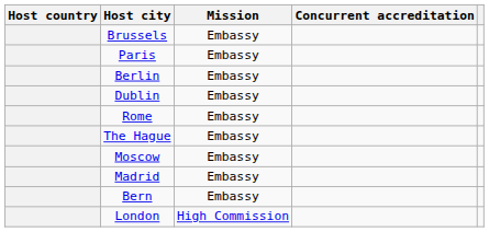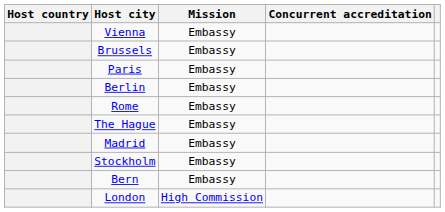 <table class="wikitable plainrowheaders" style="text-align:center;">
 <tr>
 <th scope="col">Host country</th>
 <th scope="col">Host city</th>
 <th scope="col">Mission</th>
 <th scope="col">Concurrent accreditation</th>
 <th scope="col"></th>
+</tr>
+<tr>
+<th scope="row"></th>
+<td><a href='#'>Vienna</a></td>
+<td>Embassy</td>
+<td></td>
+<td></td>
 </tr>
 <tr>
 <th scope="row"></th>
 <td><a href='#'>Brussels</a></td>
 <td>Embassy</td>
 <td></td>
 <td></td>
 </tr>
 <tr>
 <th scope="row"></th>
 <td><a href='#'>Paris</a></td>
 <td>Embassy</td>
 <td></td>
 <td></td>
 </tr>
 <tr>
 <th scope="row"></th>
 <td><a href='#'>Berlin</a></td>
 <td>Embassy</td>
 <td></td>
 <td></td>
 </tr>
 <tr>
 <th scope="row"></th>
-<td><a href='#'>Dublin</a></td>
-<td>Embassy</td>
-<td></td>
-<td></td>
-</tr>
-<tr>
-<th scope="row"></th>
 <td><a href='#'>Rome</a></td>
 <td>Embassy</td>
 <td></td>
 <td></td>
 </tr>
 <tr>
 <th scope="row"></th>
 <td><a href='#'>The Hague</a></td>
 <td>Embassy</td>
 <td></td>
 <td></td>
 </tr>
 <tr>
 <th scope="row"></th>
-<td><a href='#'>Moscow</a></td>
+<td><a href='#'>Madrid</a></td>
 <td>Embassy</td>
 <td></td>
 <td></td>
 </tr>
 <tr>
 <th scope="row"></th>
-<td><a href='#'>Madrid</a></td>
+<td><a href='#'>Stockholm</a></td>
 <td>Embassy</td>
 <td></td>
 <td></td>
 </tr>
 <tr>
 <th scope="row"></th>
 <td><a href='#'>Bern</a></td>
 <td>Embassy</td>
 <td></td>
 <td></td>
 </tr>
 <tr>
 <th scope="row"></th>
 <td><a href='#'>London</a></td>
 <td><a href='#'>High Commission</a></td>
 <td></td>
 <td></td>
 </tr>
 </table>
